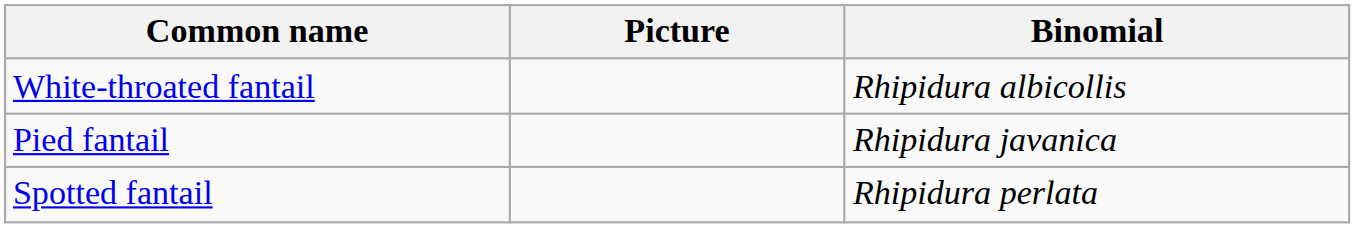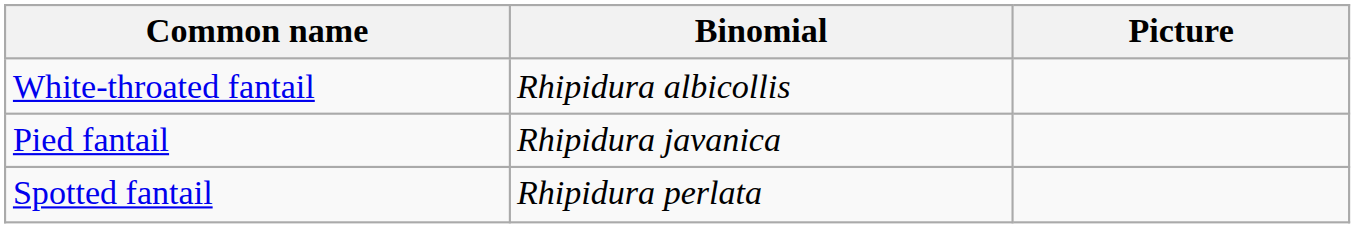 <table width=50% class="wikitable">
 <tr>
 <th width=30%>Common name</th>
+<th width=30%>Binomial</th>
 <th width=20%>Picture</th>
-<th width=30%>Binomial</th>
 </tr>
 <tr>
 <td><a href='#'>White-throated fantail</a></td>
+<td><em>Rhipidura albicollis</em></td>
 <td></td>
-<td><em>Rhipidura albicollis</em></td>
 </tr>
 <tr>
 <td><a href='#'>Pied fantail</a></td>
+<td><em>Rhipidura javanica</em></td>
 <td></td>
-<td><em>Rhipidura javanica</em></td>
 </tr>
 <tr>
 <td><a href='#'>Spotted fantail</a></td>
+<td><em>Rhipidura perlata</em></td>
 <td></td>
-<td><em>Rhipidura perlata</em></td>
 </tr>
 </table>
